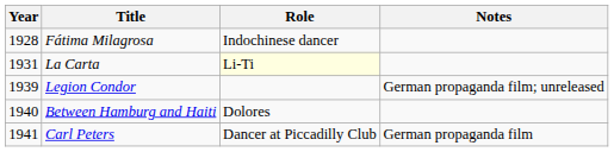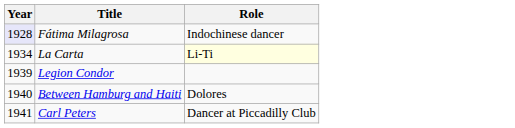 <table class="wikitable sortable">
 <tr>
 <th>Year</th>
 <th>Title</th>
 <th>Role</th>
-<th class="unsortable">Notes</th>
 </tr>
 <tr>
-<td>1928</td>
+<td style="background: lavender;">1928</td>
 <td><em>Fátima Milagrosa</em></td>
 <td>Indochinese dancer</td>
-<td></td>
 </tr>
 <tr>
-<td>1931</td>
+<td>1934</td>
 <td><em>La Carta</em></td>
 <td style="background: lightyellow;">Li-Ti</td>
-<td></td>
 </tr>
 <tr>
 <td>1939</td>
 <td><em><a href='#'>Legion Condor</a></em></td>
 <td></td>
-<td>German propaganda film; unreleased</td>
 </tr>
 <tr>
 <td>1940</td>
 <td><em><a href='#'>Between Hamburg and Haiti</a></em></td>
 <td>Dolores</td>
-<td></td>
 </tr>
 <tr>
 <td>1941</td>
 <td><em><a href='#'>Carl Peters</a></em></td>
 <td>Dancer at Piccadilly Club</td>
-<td>German propaganda film</td>
 </tr>
 </table>
